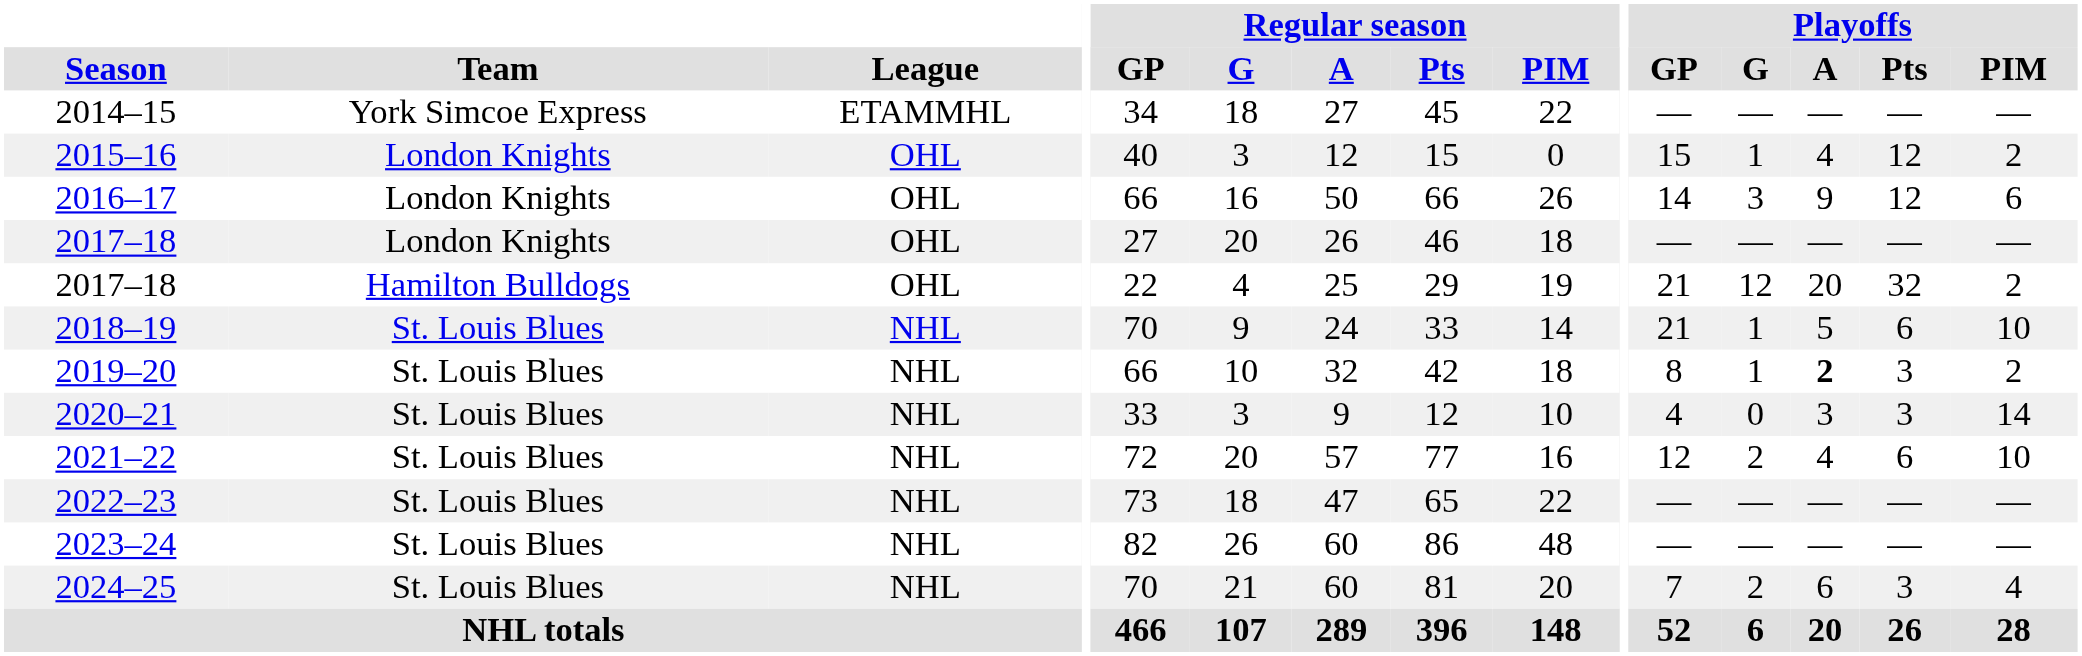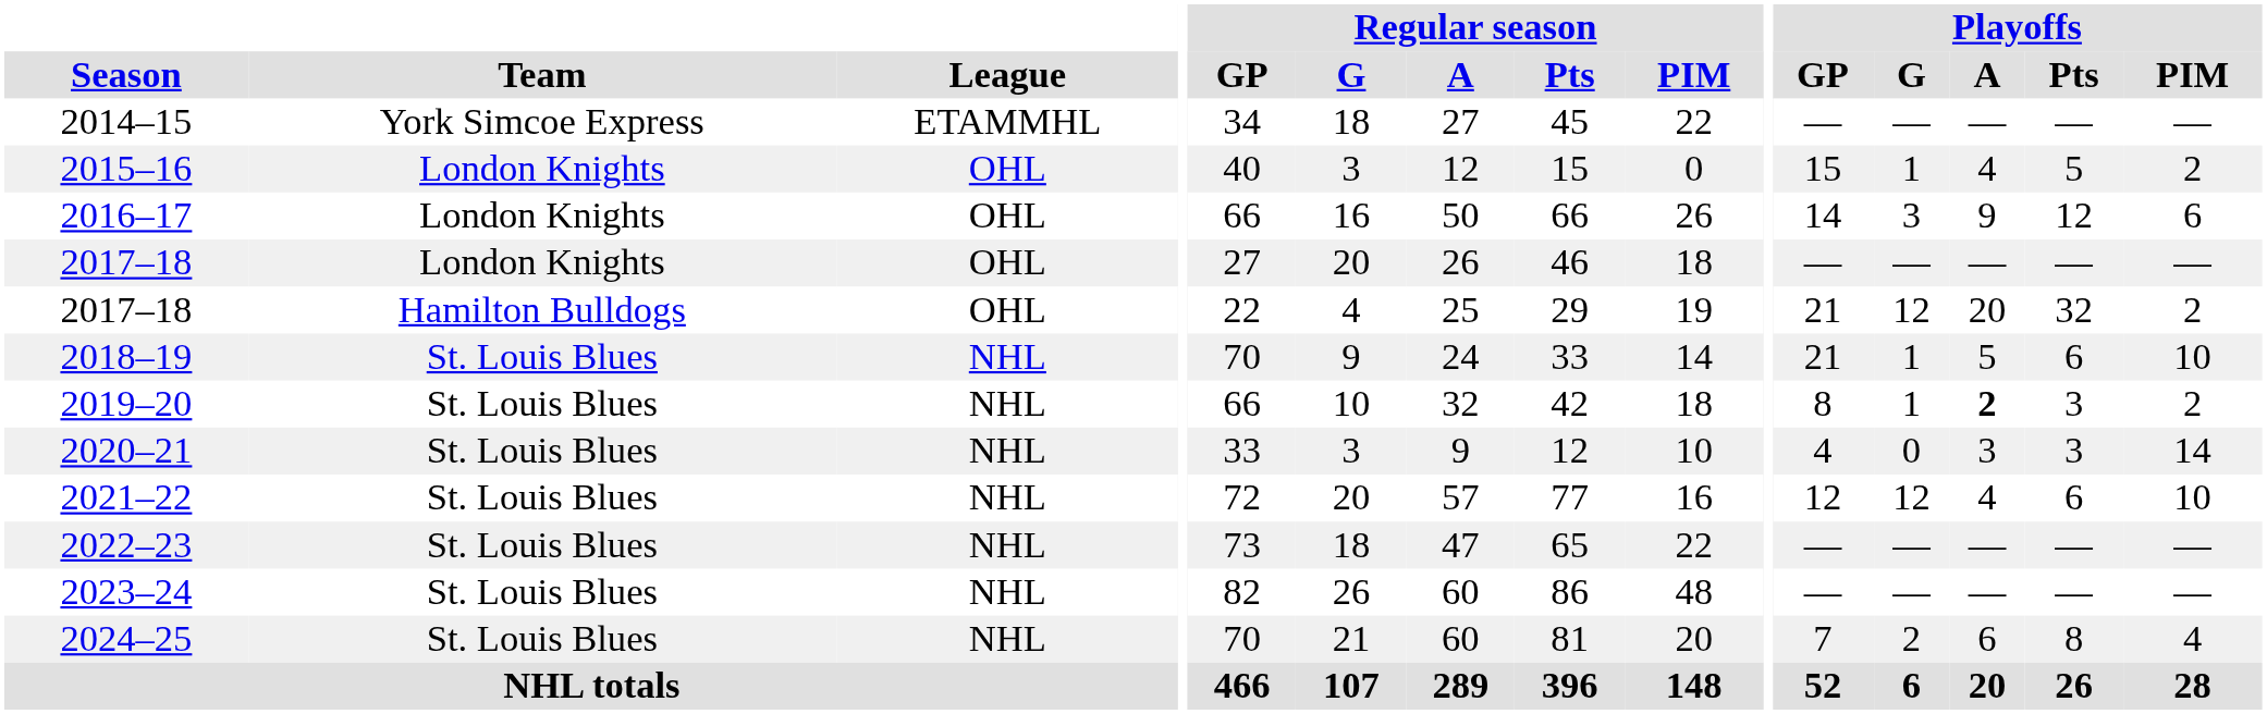 <table border="0" cellpadding="1" cellspacing="0" style="text-align:center; width:60em">
 <tr bgcolor="#e0e0e0">
 <th colspan="3" bgcolor="#ffffff"></th>
 <th rowspan="99" bgcolor="#ffffff"></th>
 <th colspan="5"><a href='#'>Regular season</a></th>
 <th rowspan="99" bgcolor="#ffffff"></th>
 <th colspan="5"><a href='#'>Playoffs</a></th>
 </tr>
 <tr bgcolor="#e0e0e0">
 <th><a href='#'>Season</a></th>
 <th>Team</th>
 <th>League</th>
 <th>GP</th>
 <th><a href='#'>G</a></th>
 <th><a href='#'>A</a></th>
 <th><a href='#'>Pts</a></th>
 <th><a href='#'>PIM</a></th>
 <th>GP</th>
 <th>G</th>
 <th>A</th>
 <th>Pts</th>
 <th>PIM</th>
 </tr>
 <tr>
 <td>2014–15</td>
 <td>York Simcoe Express</td>
 <td>ETAMMHL</td>
 <td>34</td>
 <td>18</td>
 <td>27</td>
 <td>45</td>
 <td>22</td>
 <td>—</td>
 <td>—</td>
 <td>—</td>
 <td>—</td>
 <td>—</td>
 </tr>
 <tr bgcolor="#f0f0f0">
 <td><a href='#'>2015–16</a></td>
 <td><a href='#'>London Knights</a></td>
 <td><a href='#'>OHL</a></td>
 <td>40</td>
 <td>3</td>
 <td>12</td>
 <td>15</td>
 <td>0</td>
 <td>15</td>
 <td>1</td>
 <td>4</td>
-<td>12</td>
+<td>5</td>
 <td>2</td>
 </tr>
 <tr>
 <td><a href='#'>2016–17</a></td>
 <td>London Knights</td>
 <td>OHL</td>
 <td>66</td>
 <td>16</td>
 <td>50</td>
 <td>66</td>
 <td>26</td>
 <td>14</td>
 <td>3</td>
 <td>9</td>
 <td>12</td>
 <td>6</td>
 </tr>
 <tr bgcolor="#f0f0f0">
 <td><a href='#'>2017–18</a></td>
 <td>London Knights</td>
 <td>OHL</td>
 <td>27</td>
 <td>20</td>
 <td>26</td>
 <td>46</td>
 <td>18</td>
 <td>—</td>
 <td>—</td>
 <td>—</td>
 <td>—</td>
 <td>—</td>
 </tr>
 <tr>
 <td>2017–18</td>
 <td><a href='#'>Hamilton Bulldogs</a></td>
 <td>OHL</td>
 <td>22</td>
 <td>4</td>
 <td>25</td>
 <td>29</td>
 <td>19</td>
 <td>21</td>
 <td>12</td>
 <td>20</td>
 <td>32</td>
 <td>2</td>
 </tr>
 <tr bgcolor="#f0f0f0">
 <td><a href='#'>2018–19</a></td>
 <td><a href='#'>St. Louis Blues</a></td>
 <td><a href='#'>NHL</a></td>
 <td>70</td>
 <td>9</td>
 <td>24</td>
 <td>33</td>
 <td>14</td>
 <td>21</td>
 <td>1</td>
 <td>5</td>
 <td>6</td>
 <td>10</td>
 </tr>
 <tr>
 <td><a href='#'>2019–20</a></td>
 <td>St. Louis Blues</td>
 <td>NHL</td>
 <td>66</td>
 <td>10</td>
 <td>32</td>
 <td>42</td>
 <td>18</td>
 <td>8</td>
 <td>1</td>
 <td><strong>2</strong></td>
 <td>3</td>
 <td>2</td>
 </tr>
 <tr bgcolor="#f0f0f0">
 <td><a href='#'>2020–21</a></td>
 <td>St. Louis Blues</td>
 <td>NHL</td>
 <td>33</td>
 <td>3</td>
 <td>9</td>
 <td>12</td>
 <td>10</td>
 <td>4</td>
 <td>0</td>
 <td>3</td>
 <td>3</td>
 <td>14</td>
 </tr>
 <tr>
 <td><a href='#'>2021–22</a></td>
 <td>St. Louis Blues</td>
 <td>NHL</td>
 <td>72</td>
 <td>20</td>
 <td>57</td>
 <td>77</td>
 <td>16</td>
 <td>12</td>
-<td>2</td>
+<td>12</td>
 <td>4</td>
 <td>6</td>
 <td>10</td>
 </tr>
 <tr bgcolor="#f0f0f0">
 <td><a href='#'>2022–23</a></td>
 <td>St. Louis Blues</td>
 <td>NHL</td>
 <td>73</td>
 <td>18</td>
 <td>47</td>
 <td>65</td>
 <td>22</td>
 <td>—</td>
 <td>—</td>
 <td>—</td>
 <td>—</td>
 <td>—</td>
 </tr>
 <tr>
 <td><a href='#'>2023–24</a></td>
 <td>St. Louis Blues</td>
 <td>NHL</td>
 <td>82</td>
 <td>26</td>
 <td>60</td>
 <td>86</td>
 <td>48</td>
 <td>—</td>
 <td>—</td>
 <td>—</td>
 <td>—</td>
 <td>—</td>
 </tr>
 <tr bgcolor="#f0f0f0">
 <td><a href='#'>2024–25</a></td>
 <td>St. Louis Blues</td>
 <td>NHL</td>
 <td>70</td>
 <td>21</td>
 <td>60</td>
 <td>81</td>
 <td>20</td>
 <td>7</td>
 <td>2</td>
 <td>6</td>
-<td>3</td>
+<td>8</td>
 <td>4</td>
 </tr>
 <tr>
 </tr>
 <tr bgcolor="#e0e0e0">
 <th colspan="3">NHL totals</th>
 <th>466</th>
 <th>107</th>
 <th>289</th>
 <th>396</th>
 <th>148</th>
 <th>52</th>
 <th>6</th>
 <th>20</th>
 <th>26</th>
 <th>28</th>
 </tr>
 </table>
